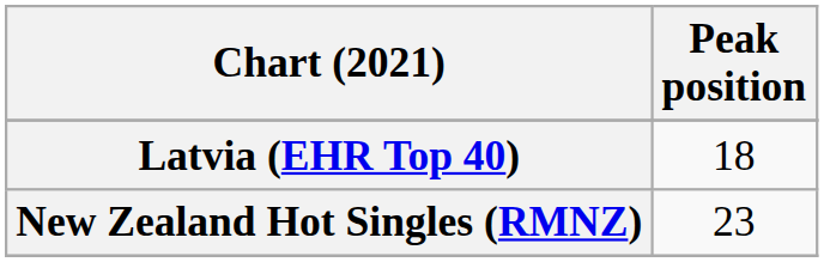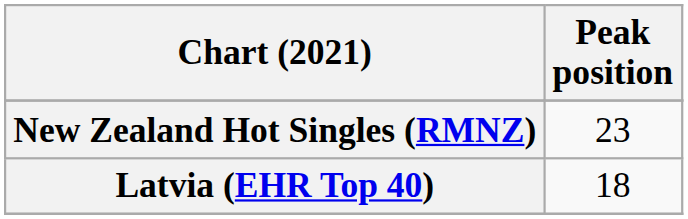 <table class="wikitable sortable plainrowheaders" style="text-align:center">
 <tr>
 <th scope="col">Chart (2021)</th>
 <th scope="col">Peak<br>position</th>
 </tr>
 <tr>
 </tr>
 <tr>
+<th scope=row>New Zealand Hot Singles (<a href='#'>RMNZ</a>)</th>
+<td>23</td>
+</tr>
+<tr>
 <th scope="row">Latvia (<a href='#'>EHR Top 40</a>)</th>
 <td>18</td>
 </tr>
 <tr>
-<th scope=row>New Zealand Hot Singles (<a href='#'>RMNZ</a>)</th>
-<td>23</td>
-</tr>
-<tr>
 </tr>
 </table>
